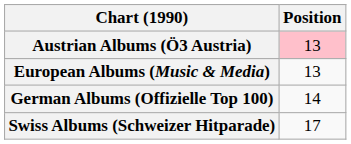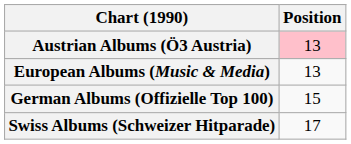 <table class="wikitable plainrowheaders">
 <tr>
 <th scope="col">Chart (1990)</th>
 <th scope="col">Position</th>
 </tr>
 <tr>
 <th scope="row">Austrian Albums (Ö3 Austria)</th>
 <td align="center" style="background: pink;">13</td>
 </tr>
 <tr>
 <th scope="row">European Albums (<em>Music & Media</em>)</th>
 <td align="center">13</td>
 </tr>
 <tr>
 <th scope="row">German Albums (Offizielle Top 100)</th>
-<td align="center">14</td>
+<td align="center">15</td>
 </tr>
 <tr>
 <th scope="row">Swiss Albums (Schweizer Hitparade)</th>
 <td align="center">17</td>
 </tr>
 </table>
